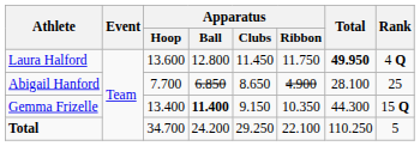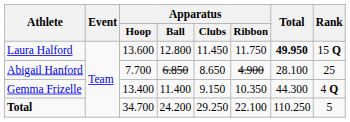 <table class=wikitable style="font-size:90%">
 <tr>
 <th rowspan=2>Athlete</th>
 <th rowspan=2>Event</th>
 <th colspan=4>Apparatus</th>
 <th rowspan=2>Total</th>
 <th rowspan=2>Rank</th>
 </tr>
 <tr style="font-size:95%;">
 <th>Hoop</th>
 <th>Ball</th>
 <th>Clubs</th>
 <th>Ribbon</th>
 </tr>
 <tr align=center>
 <td align=left><a href='#'>Laura Halford</a></td>
 <td align=left rowspan=4><a href='#'>Team</a></td>
 <td>13.600</td>
 <td>12.800</td>
 <td>11.450</td>
 <td>11.750</td>
 <td><strong>49.950</strong></td>
-<td>4 <strong>Q</strong></td>
+<td>15 <strong>Q</strong></td>
 </tr>
 <tr align=center>
 <td align=left><a href='#'>Abigail Hanford</a></td>
 <td>7.700</td>
 <td><s>6.850</s></td>
 <td>8.650</td>
 <td><s>4.900</s></td>
 <td>28.100</td>
 <td>25</td>
 </tr>
 <tr align=center>
 <td align=left><a href='#'>Gemma Frizelle</a></td>
 <td>13.400</td>
-<td><strong>11.400</strong></td>
+<td>11.400</td>
 <td>9.150</td>
 <td>10.350</td>
 <td>44.300</td>
-<td>15 <strong>Q</strong></td>
+<td>4 <strong>Q</strong></td>
 </tr>
 <tr align=center>
 <td align=left><strong>Total</strong></td>
 <td>34.700</td>
 <td>24.200</td>
 <td>29.250</td>
 <td>22.100</td>
 <td>110.250</td>
 <td>5</td>
 </tr>
 </table>
